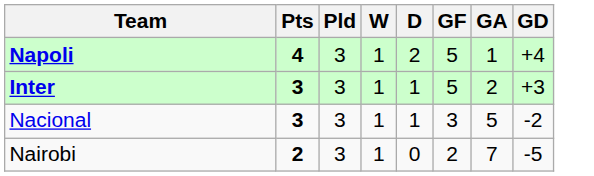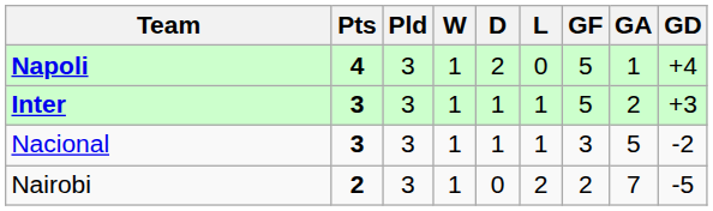 <table class="wikitable" style="text-align:center;">
 <tr>
 <th width=200>Team</th>
 <th width=20>Pts</th>
 <th width=20>Pld</th>
 <th width=20>W</th>
 <th width=20>D</th>
+<th width=20>L</th>
 <th width=20>GF</th>
 <th width=20>GA</th>
 <th width=20>GD</th>
 </tr>
 <tr style="background:#ccffcc">
 <td style="text-align:left"><strong> <a href='#'>Napoli</a></strong></td>
 <td><strong>4</strong></td>
 <td>3</td>
 <td>1</td>
 <td>2</td>
+<td>0</td>
 <td>5</td>
 <td>1</td>
 <td>+4</td>
 </tr>
 <tr style="background:#ccffcc">
 <td style="text-align:left"><strong> <a href='#'>Inter</a></strong></td>
 <td><strong>3</strong></td>
 <td>3</td>
 <td>1</td>
 <td>1</td>
+<td>1</td>
 <td>5</td>
 <td>2</td>
 <td>+3</td>
 </tr>
 <tr>
 <td style="text-align:left"> <a href='#'>Nacional</a></td>
 <td><strong>3</strong></td>
 <td>3</td>
+<td>1</td>
 <td>1</td>
 <td>1</td>
 <td>3</td>
 <td>5</td>
 <td>-2</td>
 </tr>
 <tr>
 <td style="text-align:left"> Nairobi</td>
 <td><strong>2</strong></td>
 <td>3</td>
 <td>1</td>
 <td>0</td>
 <td>2</td>
+<td>2</td>
 <td>7</td>
 <td>-5</td>
 </tr>
 </table>
